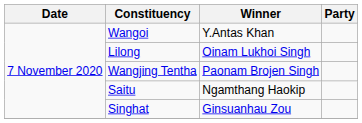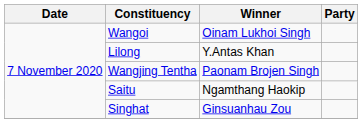 <table class="wikitable sortable">
 <tr>
 <th>Date</th>
 <th>Constituency</th>
 <th>Winner</th>
 <th colspan=2>Party</th>
 </tr>
 <tr>
 <td rowspan=5><a href='#'>7 November 2020</a></td>
 <td><a href='#'>Wangoi</a></td>
-<td>Y.Antas Khan</td>
+<td><a href='#'>Oinam Lukhoi Singh</a></td>
 <td></td>
 </tr>
 <tr>
 <td><a href='#'>Lilong</a></td>
-<td><a href='#'>Oinam Lukhoi Singh</a></td>
+<td>Y.Antas Khan</td>
 <td></td>
 </tr>
 <tr>
 <td><a href='#'>Wangjing Tentha</a></td>
 <td><a href='#'>Paonam Brojen Singh</a></td>
 <td></td>
 </tr>
 <tr>
 <td><a href='#'>Saitu</a></td>
 <td>Ngamthang Haokip</td>
 <td></td>
 </tr>
 <tr>
 <td><a href='#'>Singhat</a></td>
 <td><a href='#'>Ginsuanhau Zou</a></td>
 <td></td>
 </tr>
 <tr>
 </tr>
 </table>
